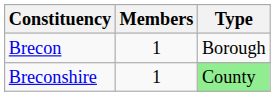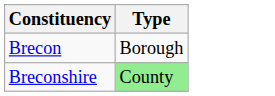 <table class="wikitable sortable">
 <tr>
 <th>Constituency</th>
-<th>Members</th>
 <th>Type</th>
 </tr>
 <tr>
 <td><a href='#'>Brecon</a></td>
-<td align="center">1</td>
 <td>Borough</td>
 </tr>
 <tr>
 <td><a href='#'>Breconshire</a></td>
-<td align="center">1</td>
 <td style="background: lightgreen;">County</td>
 </tr>
 </table>
